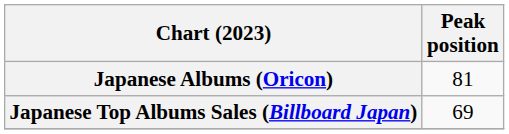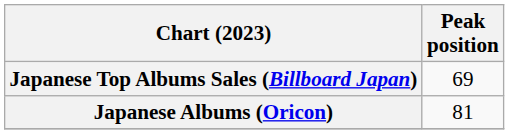 <table class="wikitable sortable plainrowheaders" style="text-align:center">
 <tr>
 <th scope="col">Chart (2023)</th>
 <th scope="col">Peak<br>position</th>
 </tr>
 <tr>
+<th scope="row">Japanese Top Albums Sales (<em><a href='#'>Billboard Japan</a></em>)</th>
+<td>69</td>
+</tr>
+<tr>
 <th scope="row">Japanese Albums (<a href='#'>Oricon</a>)</th>
 <td>81</td>
 </tr>
 <tr>
-<th scope="row">Japanese Top Albums Sales (<em><a href='#'>Billboard Japan</a></em>)</th>
-<td>69</td>
-</tr>
-<tr>
 </tr>
 </table>
